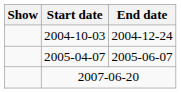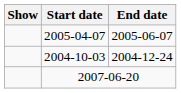 <table class="wikitable">
 <tr>
 <th>Show</th>
 <th>Start date</th>
 <th>End date</th>
 </tr>
 <tr>
 <td></td>
-<td align="right">2004-10-03</td>
-<td align="right">2004-12-24</td>
+<td align="right">2005-04-07</td>
+<td align="right">2005-06-07</td>
 </tr>
 <tr>
 <td></td>
-<td align="right">2005-04-07</td>
-<td align="right">2005-06-07</td>
+<td align="right">2004-10-03</td>
+<td align="right">2004-12-24</td>
 </tr>
 <tr>
 <td></td>
 <td colspan="2" align="center">2007-06-20</td>
 </tr>
 </table>
